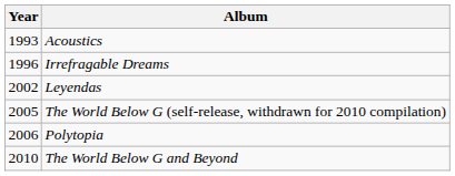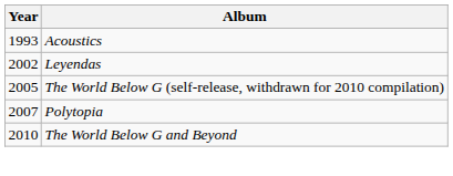 <table class="wikitable">
 <tr>
 <th>Year</th>
 <th>Album</th>
 </tr>
 <tr>
 <td>1993</td>
 <td><em>Acoustics</em></td>
 </tr>
 <tr>
-<td>1996</td>
-<td><em>Irrefragable Dreams</em></td>
-</tr>
-<tr>
 <td>2002</td>
 <td><em>Leyendas</em></td>
 </tr>
 <tr>
 <td>2005</td>
 <td><em>The World Below G</em> (self-release, withdrawn for 2010 compilation)</td>
 </tr>
 <tr>
-<td>2006</td>
+<td>2007</td>
 <td><em>Polytopia</em></td>
 </tr>
 <tr>
 <td>2010</td>
 <td><em>The World Below G and Beyond</em></td>
 </tr>
 </table>
